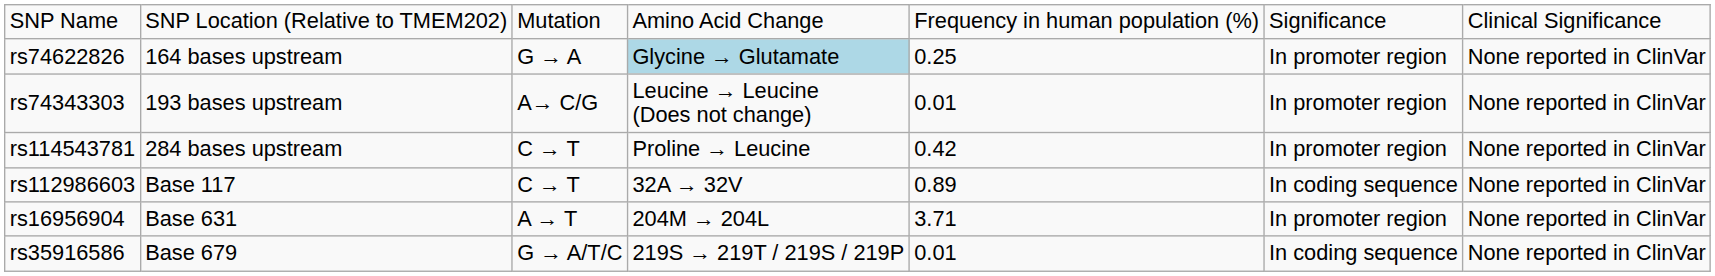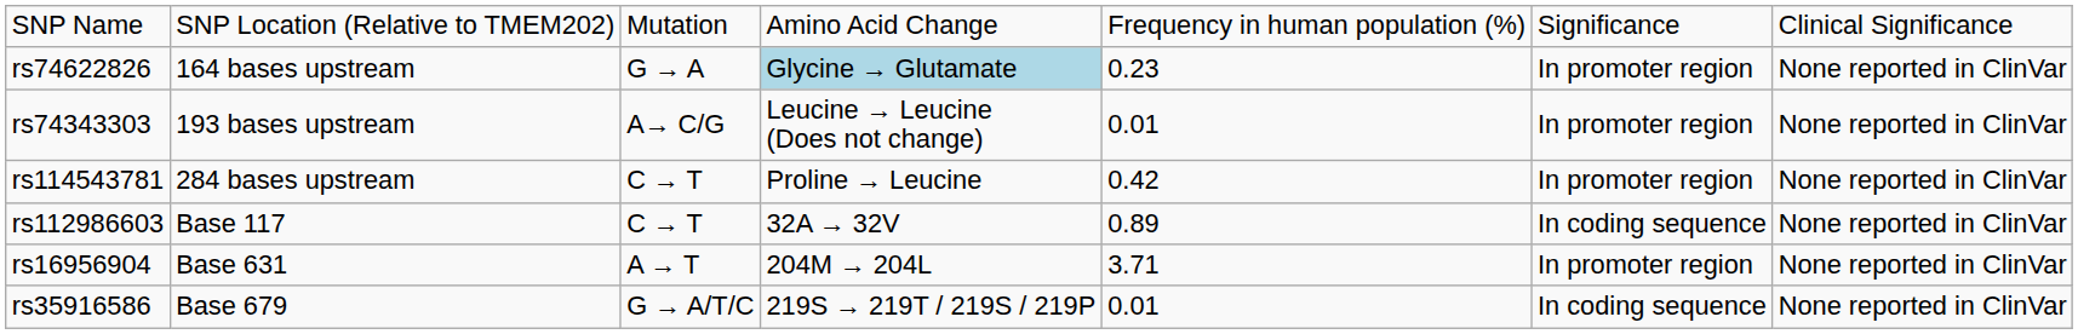 <table class="wikitable">
 <tr>
 <td>SNP Name</td>
 <td>SNP Location (Relative to TMEM202)</td>
 <td>Mutation</td>
 <td>Amino Acid Change</td>
 <td>Frequency in human population (%)</td>
 <td>Significance</td>
 <td>Clinical Significance</td>
 </tr>
 <tr>
 <td>rs74622826</td>
 <td>164 bases upstream</td>
 <td>G → A</td>
 <td style="background: lightblue;">Glycine → Glutamate</td>
-<td>0.25</td>
+<td>0.23</td>
 <td>In promoter region</td>
 <td>None reported in ClinVar</td>
 </tr>
 <tr>
 <td>rs74343303</td>
 <td>193 bases upstream</td>
 <td>A→ C/G</td>
 <td>Leucine → Leucine<br>(Does not change)</td>
 <td>0.01</td>
 <td>In promoter region</td>
 <td>None reported in ClinVar</td>
 </tr>
 <tr>
 <td>rs114543781</td>
 <td>284 bases upstream</td>
 <td>C → T</td>
 <td>Proline → Leucine</td>
 <td>0.42</td>
 <td>In promoter region</td>
 <td>None reported in ClinVar</td>
 </tr>
 <tr>
 <td>rs112986603</td>
 <td>Base 117</td>
 <td>C → T</td>
 <td>32A → 32V</td>
 <td>0.89</td>
 <td>In coding sequence</td>
 <td>None reported in ClinVar</td>
 </tr>
 <tr>
 <td>rs16956904</td>
 <td>Base 631</td>
 <td>A → T</td>
 <td>204M → 204L</td>
 <td>3.71</td>
 <td>In promoter region</td>
 <td>None reported in ClinVar</td>
 </tr>
 <tr>
 <td>rs35916586</td>
 <td>Base 679</td>
 <td>G → A/T/C</td>
 <td>219S → 219T / 219S / 219P</td>
 <td>0.01</td>
 <td>In coding sequence</td>
 <td>None reported in ClinVar</td>
 </tr>
 </table>
